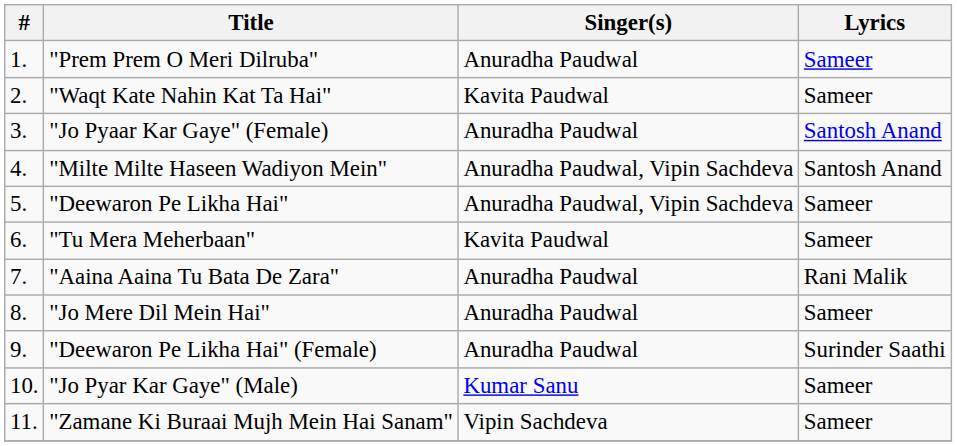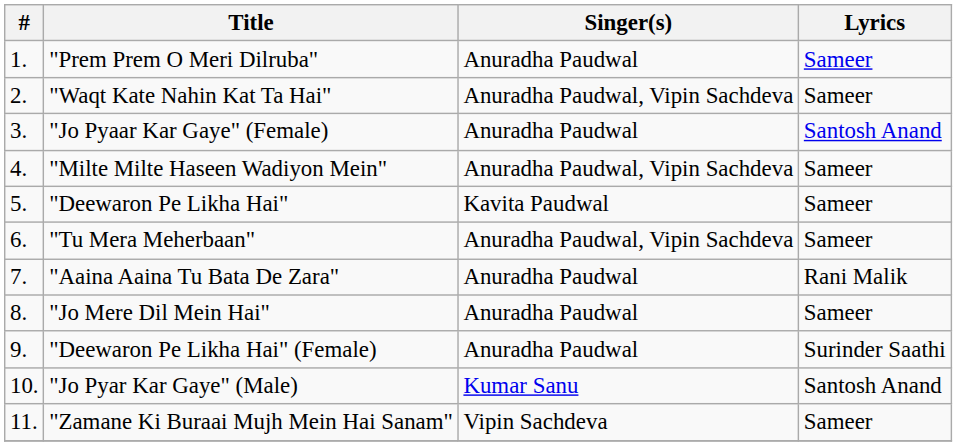 <table class="wikitable sortable">
 <tr>
 <th>#</th>
 <th><strong>Title</strong></th>
 <th><strong>Singer(s)</strong></th>
 <th>Lyrics</th>
 </tr>
 <tr>
 <td>1.</td>
 <td>"Prem Prem O Meri Dilruba"</td>
 <td>Anuradha Paudwal</td>
 <td><a href='#'>Sameer</a></td>
 </tr>
 <tr>
 <td>2.</td>
 <td>"Waqt Kate Nahin Kat Ta Hai"</td>
-<td>Kavita Paudwal</td>
+<td>Anuradha Paudwal, Vipin Sachdeva</td>
 <td>Sameer</td>
 </tr>
 <tr>
 <td>3.</td>
 <td>"Jo Pyaar Kar Gaye" (Female)</td>
 <td>Anuradha Paudwal</td>
 <td><a href='#'>Santosh Anand</a></td>
 </tr>
 <tr>
 <td>4.</td>
 <td>"Milte Milte Haseen Wadiyon Mein"</td>
 <td>Anuradha Paudwal, Vipin Sachdeva</td>
-<td>Santosh Anand</td>
+<td>Sameer</td>
 </tr>
 <tr>
 <td>5.</td>
 <td>"Deewaron Pe Likha Hai"</td>
-<td>Anuradha Paudwal, Vipin Sachdeva</td>
+<td>Kavita Paudwal</td>
 <td>Sameer</td>
 </tr>
 <tr>
 <td>6.</td>
 <td>"Tu Mera Meherbaan"</td>
-<td>Kavita Paudwal</td>
+<td>Anuradha Paudwal, Vipin Sachdeva</td>
 <td>Sameer</td>
 </tr>
 <tr>
 <td>7.</td>
 <td>"Aaina Aaina Tu Bata De Zara"</td>
 <td>Anuradha Paudwal</td>
 <td>Rani Malik</td>
 </tr>
 <tr>
 <td>8.</td>
 <td>"Jo Mere Dil Mein Hai"</td>
 <td>Anuradha Paudwal</td>
 <td>Sameer</td>
 </tr>
 <tr>
 <td>9.</td>
 <td>"Deewaron Pe Likha Hai" (Female)</td>
 <td>Anuradha Paudwal</td>
 <td>Surinder Saathi</td>
 </tr>
 <tr>
 <td>10.</td>
 <td>"Jo Pyar Kar Gaye" (Male)</td>
 <td><a href='#'>Kumar Sanu</a></td>
-<td>Sameer</td>
+<td>Santosh Anand</td>
 </tr>
 <tr>
 <td>11.</td>
 <td>"Zamane Ki Buraai Mujh Mein Hai Sanam"</td>
 <td>Vipin Sachdeva</td>
 <td>Sameer</td>
 </tr>
 <tr>
 </tr>
 </table>
